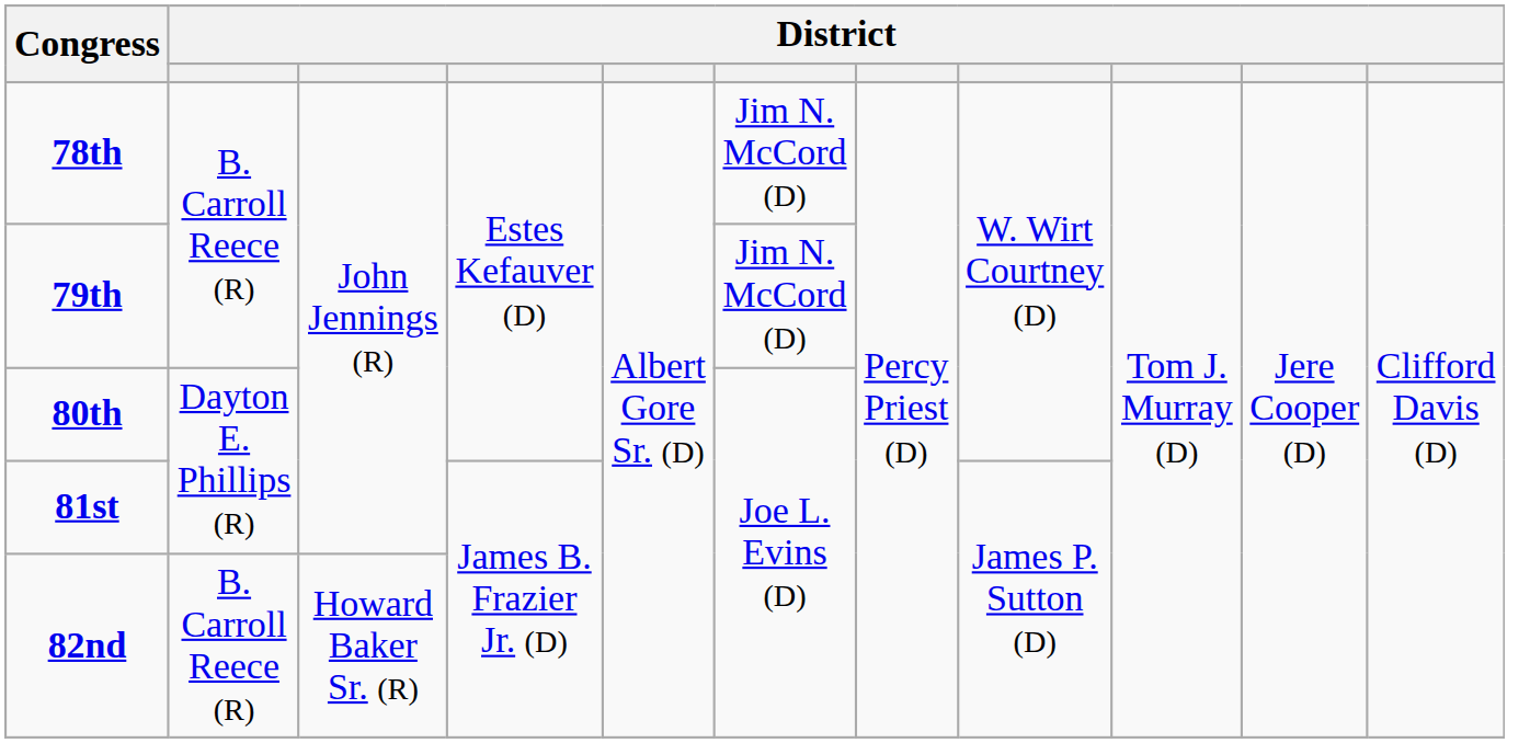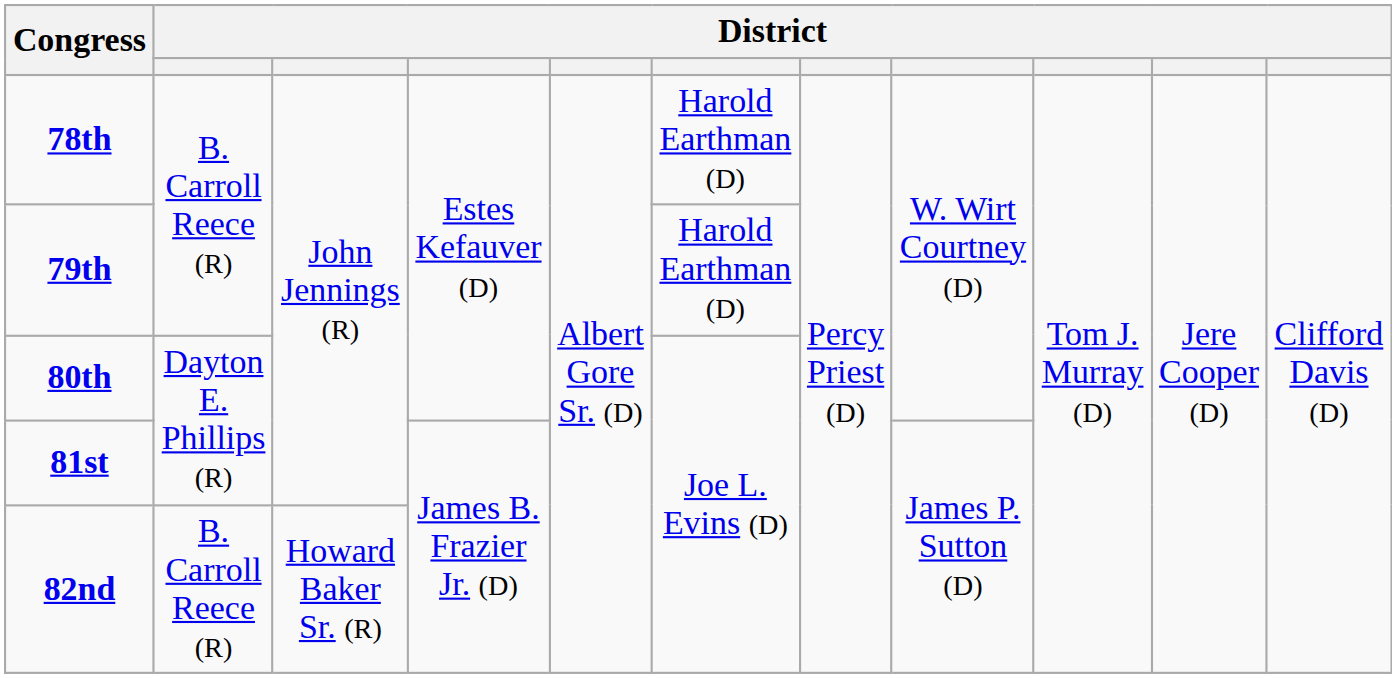 <table class=wikitable style="text-align:center">
 <tr>
 <th rowspan=2>Congress</th>
 <th colspan=10>District</th>
 </tr>
 <tr>
 <th></th>
 <th></th>
 <th></th>
 <th></th>
 <th></th>
 <th></th>
 <th></th>
 <th></th>
 <th></th>
 <th></th>
 </tr>
 <tr style="height:2.5em">
 <td><strong><a href='#'>78th</a></strong> </td>
 <td rowspan=2 ><a href='#'>B. Carroll Reece</a> <small>(R)</small></td>
 <td rowspan=4 ><a href='#'>John Jennings</a> <small>(R)</small></td>
 <td rowspan=3 ><a href='#'>Estes<br>Kefauver</a> <small>(D)</small></td>
 <td rowspan=5 ><a href='#'>Albert Gore<br>Sr.</a> <small>(D)</small></td>
-<td><a href='#'>Jim N. McCord</a> <small>(D)</small></td>
+<td><a href='#'>Harold Earthman</a> <small>(D)</small></td>
 <td rowspan=5 ><a href='#'>Percy<br>Priest</a> <small>(D)</small></td>
 <td rowspan=3 ><a href='#'>W. Wirt<br>Courtney</a> <small>(D)</small></td>
 <td rowspan=5 ><a href='#'>Tom J.<br>Murray</a> <small>(D)</small></td>
 <td rowspan=5 ><a href='#'>Jere<br>Cooper</a> <small>(D)</small></td>
 <td rowspan=5 ><a href='#'>Clifford<br>Davis</a> <small>(D)</small></td>
 </tr>
 <tr style="height:2.5em">
 <td><strong><a href='#'>79th</a></strong> </td>
-<td><a href='#'>Jim N. McCord</a> <small>(D)</small></td>
+<td><a href='#'>Harold Earthman</a> <small>(D)</small></td>
 </tr>
 <tr style="height:2.5em">
 <td><strong><a href='#'>80th</a></strong> </td>
 <td rowspan=2 ><a href='#'>Dayton E. Phillips</a> <small>(R)</small></td>
 <td rowspan=3 ><a href='#'>Joe L. Evins</a> <small>(D)</small></td>
 </tr>
 <tr style="height:2.5em">
 <td><strong><a href='#'>81st</a></strong> </td>
 <td rowspan=4 ><a href='#'>James B.<br>Frazier Jr.</a> <small>(D)</small></td>
 <td rowspan=2 ><a href='#'>James P.<br>Sutton</a> <small>(D)</small></td>
 </tr>
 <tr style="height:2.5em">
 <td><strong><a href='#'>82nd</a></strong> </td>
 <td rowspan=2 ><a href='#'>B. Carroll Reece</a> <small>(R)</small></td>
 <td rowspan=2 ><a href='#'>Howard Baker Sr.</a> <small>(R)</small></td>
 </tr>
 </table>
